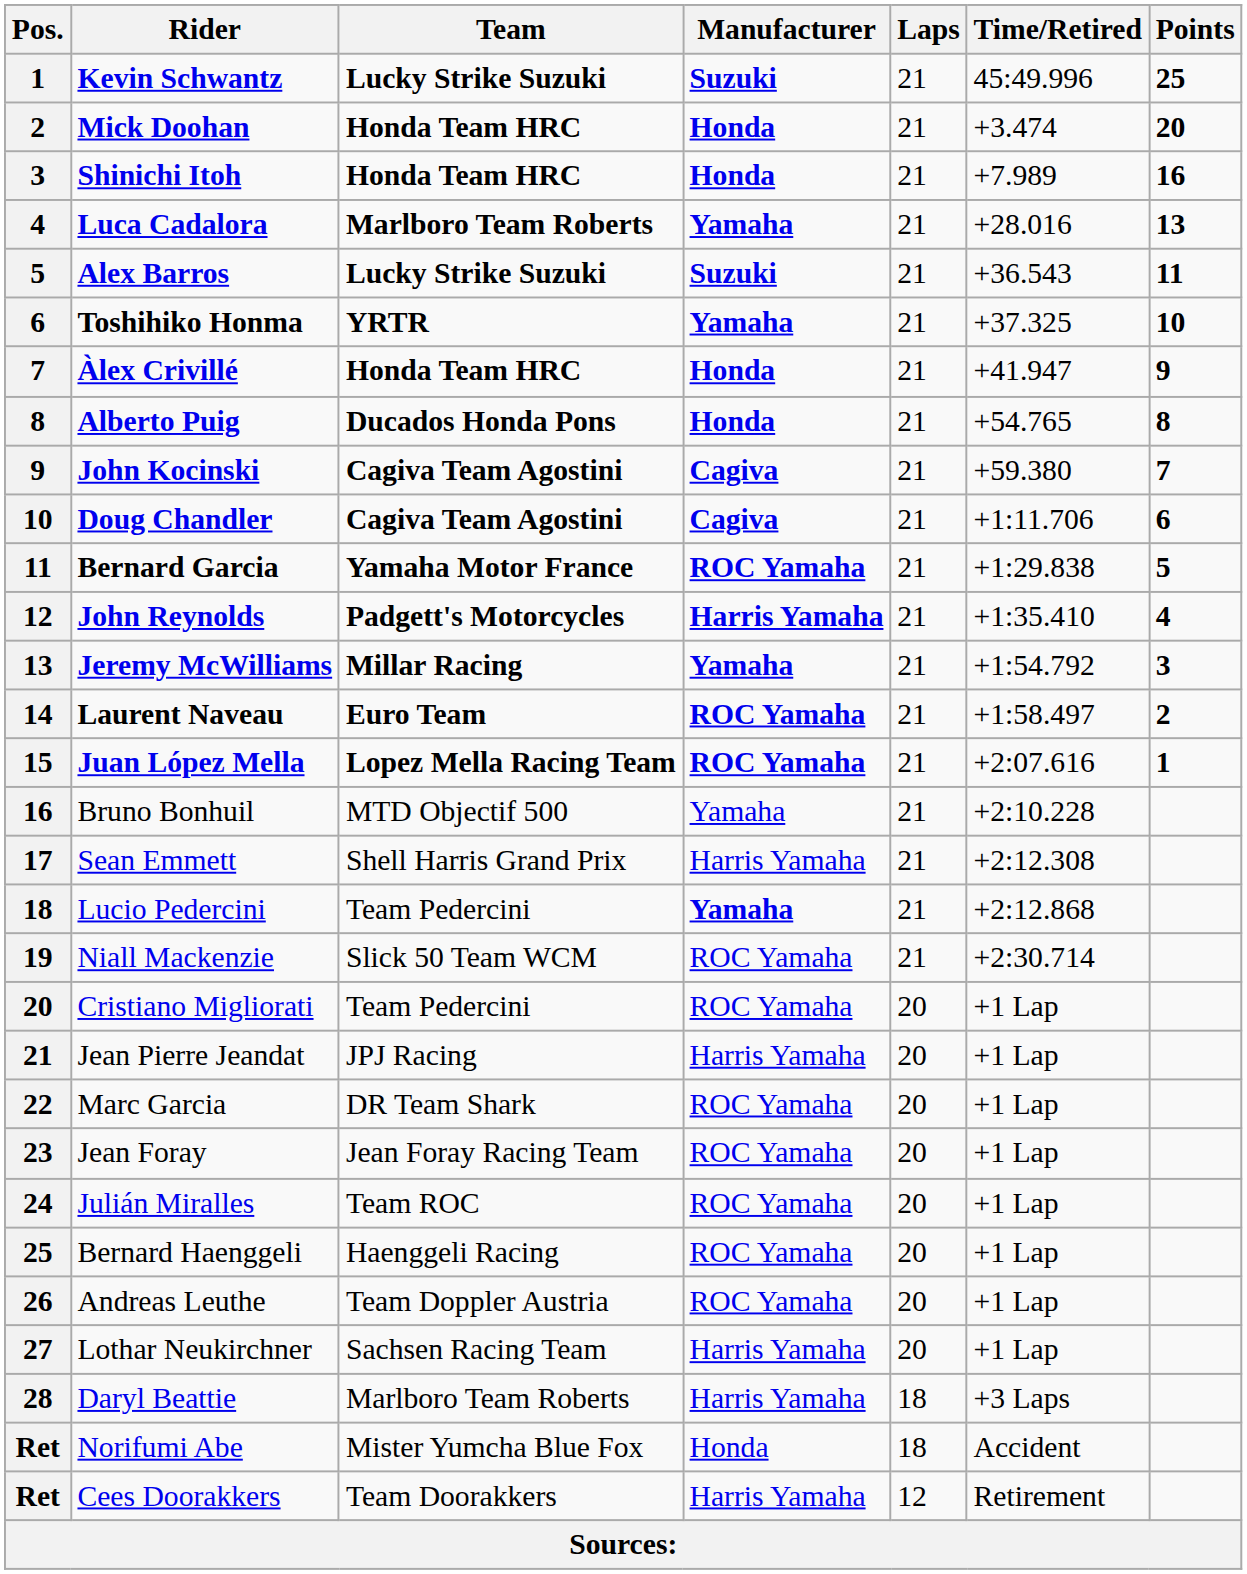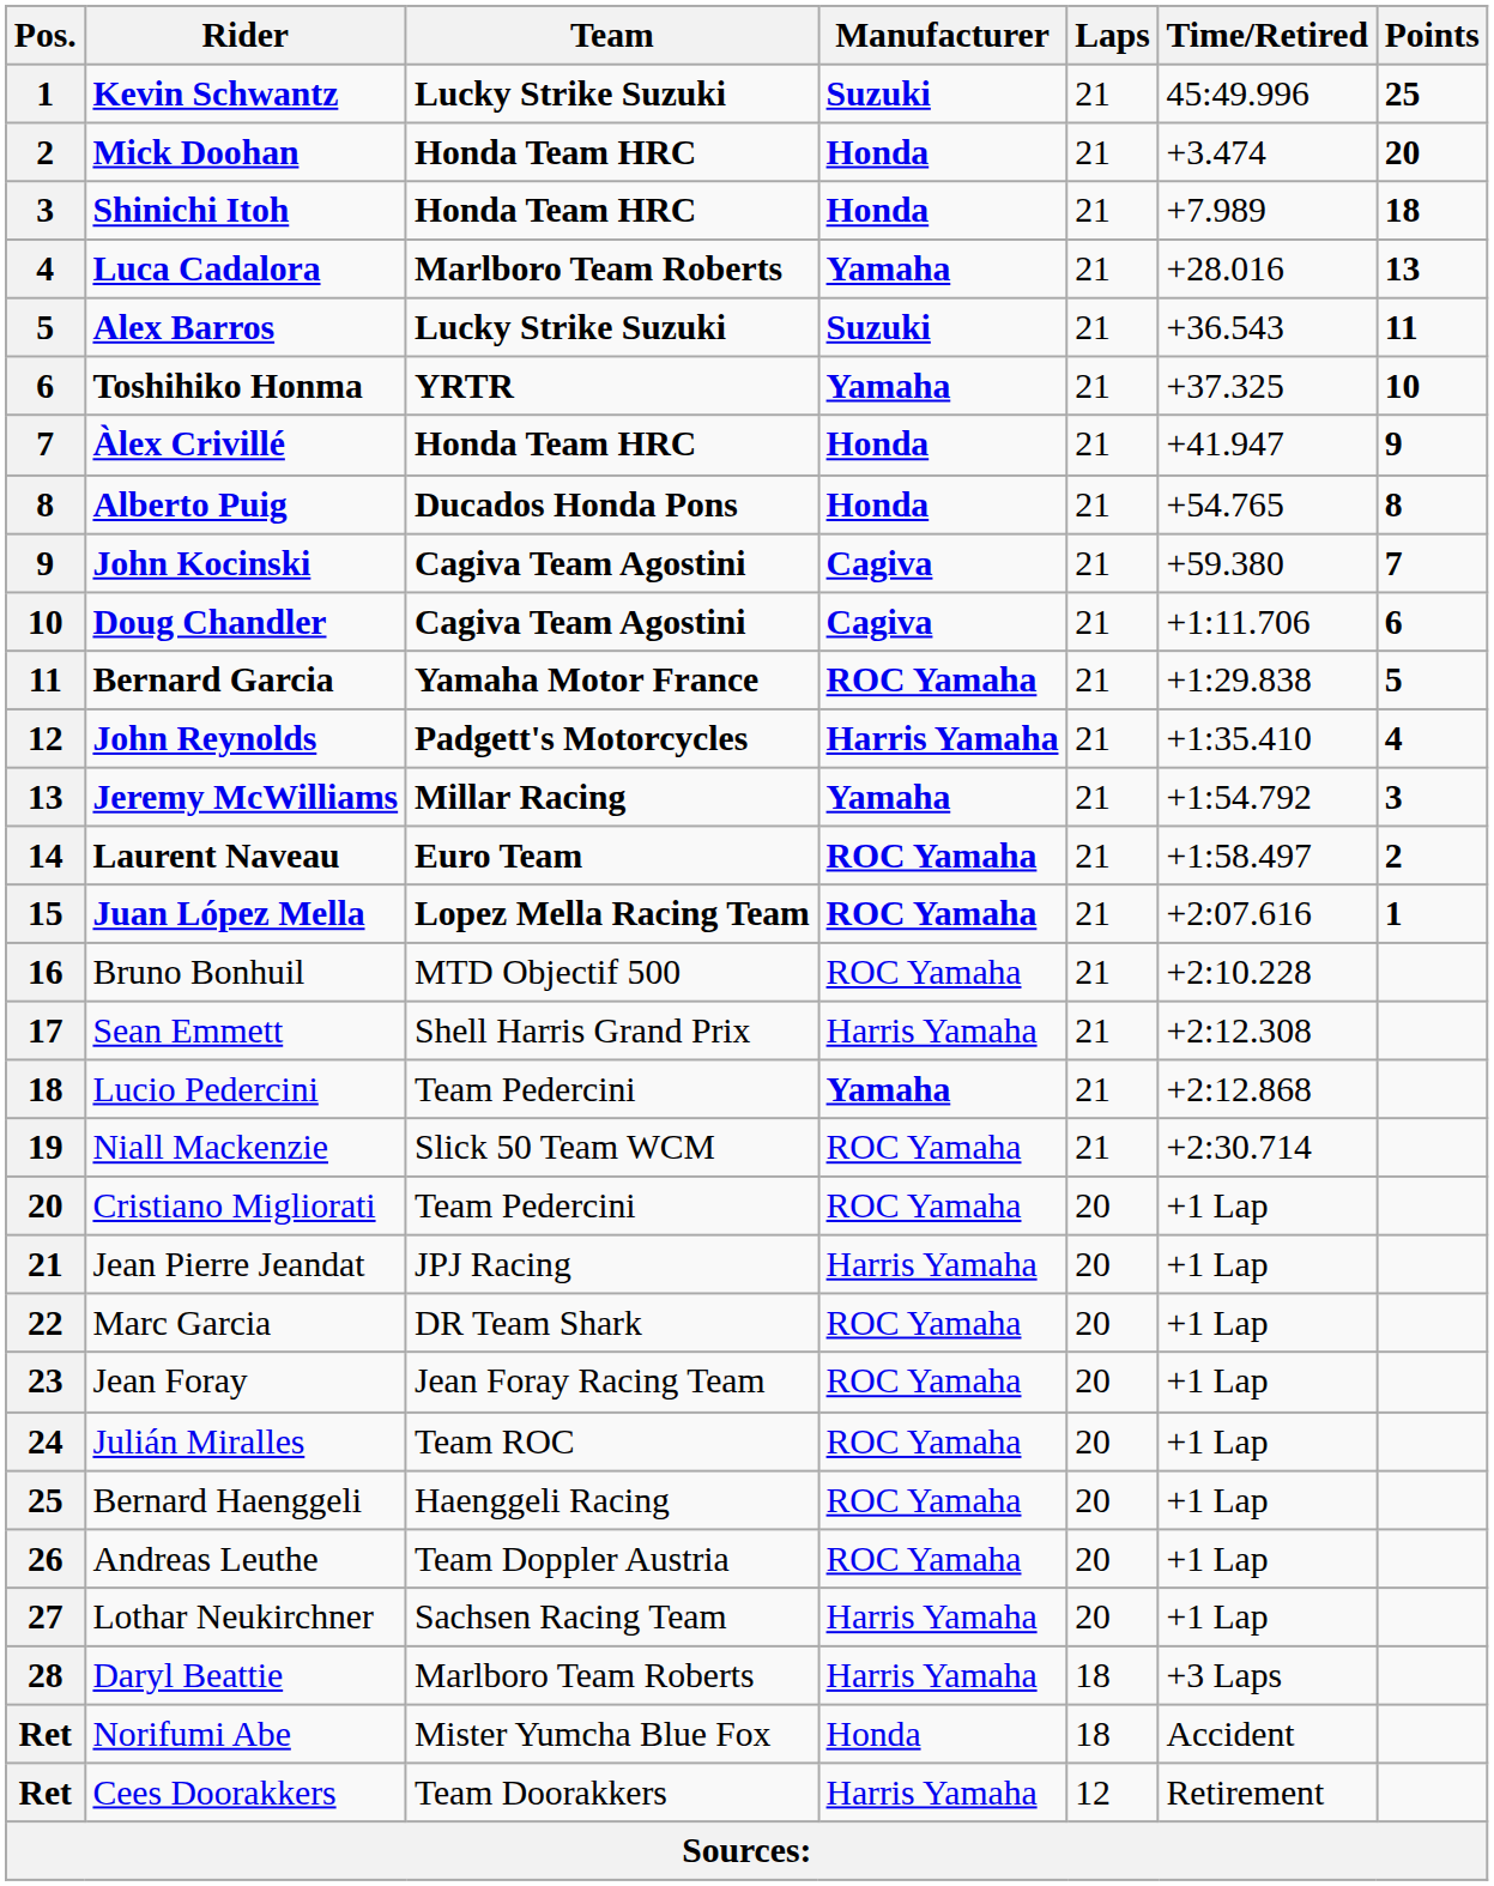 <table class="wikitable" style="font-size: 95%;">
 <tr>
 <th>Pos.</th>
 <th>Rider</th>
 <th>Team</th>
 <th>Manufacturer</th>
 <th>Laps</th>
 <th>Time/Retired</th>
 <th>Points</th>
 </tr>
 <tr>
 <th>1</th>
 <td> <strong><a href='#'>Kevin Schwantz</a></strong></td>
 <td><strong>Lucky Strike Suzuki</strong></td>
 <td><strong><a href='#'>Suzuki</a></strong></td>
 <td>21</td>
 <td>45:49.996</td>
 <td><strong>25</strong></td>
 </tr>
 <tr>
 <th>2</th>
 <td> <strong><a href='#'>Mick Doohan</a></strong></td>
 <td><strong>Honda Team HRC</strong></td>
 <td><strong><a href='#'>Honda</a></strong></td>
 <td>21</td>
 <td>+3.474</td>
 <td><strong>20</strong></td>
 </tr>
 <tr>
 <th>3</th>
 <td> <strong><a href='#'>Shinichi Itoh</a></strong></td>
 <td><strong>Honda Team HRC</strong></td>
 <td><strong><a href='#'>Honda</a></strong></td>
 <td>21</td>
 <td>+7.989</td>
-<td><strong>16</strong></td>
+<td><strong>18</strong></td>
 </tr>
 <tr>
 <th>4</th>
 <td> <strong><a href='#'>Luca Cadalora</a></strong></td>
 <td><strong>Marlboro Team Roberts</strong></td>
 <td><strong><a href='#'>Yamaha</a></strong></td>
 <td>21</td>
 <td>+28.016</td>
 <td><strong>13</strong></td>
 </tr>
 <tr>
 <th>5</th>
 <td> <strong><a href='#'>Alex Barros</a></strong></td>
 <td><strong>Lucky Strike Suzuki</strong></td>
 <td><strong><a href='#'>Suzuki</a></strong></td>
 <td>21</td>
 <td>+36.543</td>
 <td><strong>11</strong></td>
 </tr>
 <tr>
 <th>6</th>
 <td> <strong>Toshihiko Honma</strong></td>
 <td><strong>YRTR</strong></td>
 <td><strong><a href='#'>Yamaha</a></strong></td>
 <td>21</td>
 <td>+37.325</td>
 <td><strong>10</strong></td>
 </tr>
 <tr>
 <th>7</th>
 <td> <strong><a href='#'>Àlex Crivillé</a></strong></td>
 <td><strong>Honda Team HRC</strong></td>
 <td><strong><a href='#'>Honda</a></strong></td>
 <td>21</td>
 <td>+41.947</td>
 <td><strong>9</strong></td>
 </tr>
 <tr>
 <th>8</th>
 <td> <strong><a href='#'>Alberto Puig</a></strong></td>
 <td><strong>Ducados Honda Pons</strong></td>
 <td><strong><a href='#'>Honda</a></strong></td>
 <td>21</td>
 <td>+54.765</td>
 <td><strong>8</strong></td>
 </tr>
 <tr>
 <th>9</th>
 <td> <strong><a href='#'>John Kocinski</a></strong></td>
 <td><strong>Cagiva Team Agostini</strong></td>
 <td><strong><a href='#'>Cagiva</a></strong></td>
 <td>21</td>
 <td>+59.380</td>
 <td><strong>7</strong></td>
 </tr>
 <tr>
 <th>10</th>
 <td> <strong><a href='#'>Doug Chandler</a></strong></td>
 <td><strong>Cagiva Team Agostini</strong></td>
 <td><strong><a href='#'>Cagiva</a></strong></td>
 <td>21</td>
 <td>+1:11.706</td>
 <td><strong>6</strong></td>
 </tr>
 <tr>
 <th>11</th>
 <td> <strong>Bernard Garcia</strong></td>
 <td><strong>Yamaha Motor France</strong></td>
 <td><strong><a href='#'>ROC Yamaha</a></strong></td>
 <td>21</td>
 <td>+1:29.838</td>
 <td><strong>5</strong></td>
 </tr>
 <tr>
 <th>12</th>
 <td> <strong><a href='#'>John Reynolds</a></strong></td>
 <td><strong>Padgett's Motorcycles</strong></td>
 <td><strong><a href='#'>Harris Yamaha</a></strong></td>
 <td>21</td>
 <td>+1:35.410</td>
 <td><strong>4</strong></td>
 </tr>
 <tr>
 <th>13</th>
 <td> <strong><a href='#'>Jeremy McWilliams</a></strong></td>
 <td><strong>Millar Racing</strong></td>
 <td><strong><a href='#'>Yamaha</a></strong></td>
 <td>21</td>
 <td>+1:54.792</td>
 <td><strong>3</strong></td>
 </tr>
 <tr>
 <th>14</th>
 <td> <strong>Laurent Naveau</strong></td>
 <td><strong>Euro Team</strong></td>
 <td><strong><a href='#'>ROC Yamaha</a></strong></td>
 <td>21</td>
 <td>+1:58.497</td>
 <td><strong>2</strong></td>
 </tr>
 <tr>
 <th>15</th>
 <td> <strong><a href='#'>Juan López Mella</a></strong></td>
 <td><strong>Lopez Mella Racing Team</strong></td>
 <td><strong><a href='#'>ROC Yamaha</a></strong></td>
 <td>21</td>
 <td>+2:07.616</td>
 <td><strong>1</strong></td>
 </tr>
 <tr>
 <th>16</th>
 <td> Bruno Bonhuil</td>
 <td>MTD Objectif 500</td>
-<td><a href='#'>Yamaha</a></td>
+<td><a href='#'>ROC Yamaha</a></td>
 <td>21</td>
 <td>+2:10.228</td>
 <td></td>
 </tr>
 <tr>
 <th>17</th>
 <td> <a href='#'>Sean Emmett</a></td>
 <td>Shell Harris Grand Prix</td>
 <td><a href='#'>Harris Yamaha</a></td>
 <td>21</td>
 <td>+2:12.308</td>
 <td></td>
 </tr>
 <tr>
 <th>18</th>
 <td> <a href='#'>Lucio Pedercini</a></td>
 <td>Team Pedercini</td>
 <td><strong><a href='#'>Yamaha</a></strong></td>
 <td>21</td>
 <td>+2:12.868</td>
 <td></td>
 </tr>
 <tr>
 <th>19</th>
 <td> <a href='#'>Niall Mackenzie</a></td>
 <td>Slick 50 Team WCM</td>
 <td><a href='#'>ROC Yamaha</a></td>
 <td>21</td>
 <td>+2:30.714</td>
 <td></td>
 </tr>
 <tr>
 <th>20</th>
 <td> <a href='#'>Cristiano Migliorati</a></td>
 <td>Team Pedercini</td>
 <td><a href='#'>ROC Yamaha</a></td>
 <td>20</td>
 <td>+1 Lap</td>
 <td></td>
 </tr>
 <tr>
 <th>21</th>
 <td> Jean Pierre Jeandat</td>
 <td>JPJ Racing</td>
 <td><a href='#'>Harris Yamaha</a></td>
 <td>20</td>
 <td>+1 Lap</td>
 <td></td>
 </tr>
 <tr>
 <th>22</th>
 <td> Marc Garcia</td>
 <td>DR Team Shark</td>
 <td><a href='#'>ROC Yamaha</a></td>
 <td>20</td>
 <td>+1 Lap</td>
 <td></td>
 </tr>
 <tr>
 <th>23</th>
 <td> Jean Foray</td>
 <td>Jean Foray Racing Team</td>
 <td><a href='#'>ROC Yamaha</a></td>
 <td>20</td>
 <td>+1 Lap</td>
 <td></td>
 </tr>
 <tr>
 <th>24</th>
 <td> <a href='#'>Julián Miralles</a></td>
 <td>Team ROC</td>
 <td><a href='#'>ROC Yamaha</a></td>
 <td>20</td>
 <td>+1 Lap</td>
 <td></td>
 </tr>
 <tr>
 <th>25</th>
 <td> Bernard Haenggeli</td>
 <td>Haenggeli Racing</td>
 <td><a href='#'>ROC Yamaha</a></td>
 <td>20</td>
 <td>+1 Lap</td>
 <td></td>
 </tr>
 <tr>
 <th>26</th>
 <td> Andreas Leuthe</td>
 <td>Team Doppler Austria</td>
 <td><a href='#'>ROC Yamaha</a></td>
 <td>20</td>
 <td>+1 Lap</td>
 <td></td>
 </tr>
 <tr>
 <th>27</th>
 <td> Lothar Neukirchner</td>
 <td>Sachsen Racing Team</td>
 <td><a href='#'>Harris Yamaha</a></td>
 <td>20</td>
 <td>+1 Lap</td>
 <td></td>
 </tr>
 <tr>
 <th>28</th>
 <td> <a href='#'>Daryl Beattie</a></td>
 <td>Marlboro Team Roberts</td>
 <td><a href='#'>Harris Yamaha</a></td>
 <td>18</td>
 <td>+3 Laps</td>
 <td></td>
 </tr>
 <tr>
 <th>Ret</th>
 <td> <a href='#'>Norifumi Abe</a></td>
 <td>Mister Yumcha Blue Fox</td>
 <td><a href='#'>Honda</a></td>
 <td>18</td>
 <td>Accident</td>
 <td></td>
 </tr>
 <tr>
 <th>Ret</th>
 <td> <a href='#'>Cees Doorakkers</a></td>
 <td>Team Doorakkers</td>
 <td><a href='#'>Harris Yamaha</a></td>
 <td>12</td>
 <td>Retirement</td>
 <td></td>
 </tr>
 <tr>
 <th colspan=8>Sources: </th>
 </tr>
 </table>
